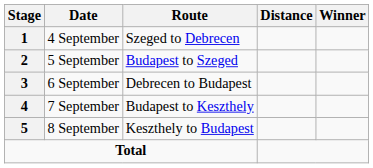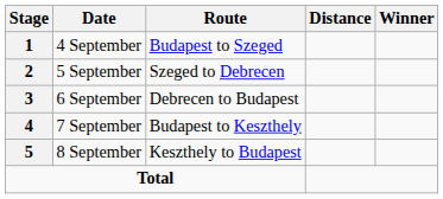 <table class="wikitable">
 <tr>
 <th scope="col">Stage</th>
 <th scope="col">Date</th>
 <th scope="col">Route</th>
 <th scope="col">Distance</th>
 <th scope="col">Winner</th>
 </tr>
 <tr>
 <th scope="col">1</th>
 <td style="text-align:right;">4 September</td>
-<td>Szeged to <a href='#'>Debrecen</a></td>
+<td><a href='#'>Budapest</a> to <a href='#'>Szeged</a></td>
 <td></td>
 <td></td>
 </tr>
 <tr>
 <th scope="col">2</th>
 <td style="text-align:right;">5 September</td>
-<td><a href='#'>Budapest</a> to <a href='#'>Szeged</a></td>
+<td>Szeged to <a href='#'>Debrecen</a></td>
 <td></td>
 <td></td>
 </tr>
 <tr>
 <th scope="col">3</th>
 <td style="text-align:right;">6 September</td>
 <td>Debrecen to Budapest</td>
 <td></td>
 <td></td>
 </tr>
 <tr>
 <th scope="col">4</th>
 <td style="text-align:right;">7 September</td>
 <td>Budapest to <a href='#'>Keszthely</a></td>
 <td></td>
 <td></td>
 </tr>
 <tr>
 <th scope="col">5</th>
 <td style="text-align:right;">8 September</td>
 <td>Keszthely to <a href='#'>Budapest</a></td>
 <td></td>
 <td></td>
 </tr>
 <tr>
 <td colspan="3" style="text-align:center"><strong>Total</strong></td>
 <td colspan="2" style="text-align:center"><strong></strong></td>
 </tr>
 </table>
